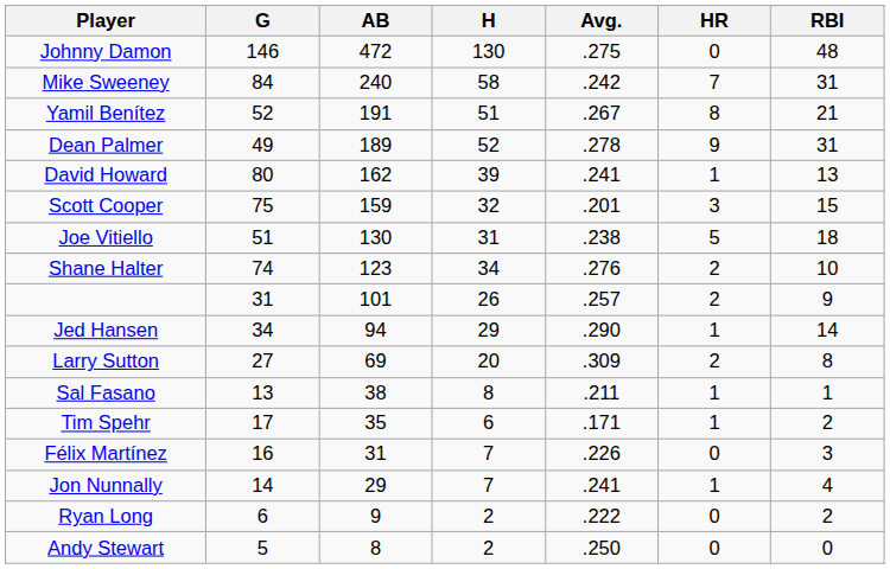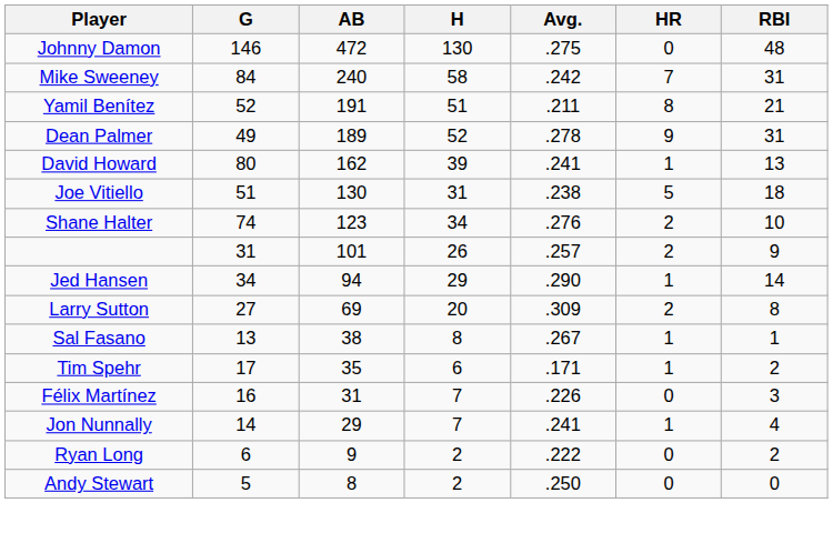 <table class="wikitable sortable">
 <tr>
 <th bgcolor="#DDDDFF" width="16%">Player</th>
 <th bgcolor="#DDDDFF" width="9%">G</th>
 <th bgcolor="#DDDDFF" width="9%">AB</th>
 <th bgcolor="#DDDDFF" width="9%">H</th>
 <th bgcolor="#DDDDFF" width="9%">Avg.</th>
 <th bgcolor="#DDDDFF" width="9%">HR</th>
 <th bgcolor="#DDDDFF" width="9%">RBI</th>
 </tr>
 <tr align="center">
 <td><a href='#'>Johnny Damon</a></td>
 <td>146</td>
 <td>472</td>
 <td>130</td>
 <td>.275</td>
 <td>0</td>
 <td>48</td>
 </tr>
 <tr align=center>
 <td><a href='#'>Mike Sweeney</a></td>
 <td>84</td>
 <td>240</td>
 <td>58</td>
 <td>.242</td>
 <td>7</td>
 <td>31</td>
 </tr>
 <tr align=center>
 <td><a href='#'>Yamil Benítez</a></td>
 <td>52</td>
 <td>191</td>
 <td>51</td>
-<td>.267</td>
+<td>.211</td>
 <td>8</td>
 <td>21</td>
 </tr>
 <tr align=center>
 <td><a href='#'>Dean Palmer</a></td>
 <td>49</td>
 <td>189</td>
 <td>52</td>
 <td>.278</td>
 <td>9</td>
 <td>31</td>
 </tr>
 <tr align=center>
 <td><a href='#'>David Howard</a></td>
 <td>80</td>
 <td>162</td>
 <td>39</td>
 <td>.241</td>
 <td>1</td>
 <td>13</td>
-</tr>
-<tr align=center>
-<td><a href='#'>Scott Cooper</a></td>
-<td>75</td>
-<td>159</td>
-<td>32</td>
-<td>.201</td>
-<td>3</td>
-<td>15</td>
 </tr>
 <tr align=center>
 <td><a href='#'>Joe Vitiello</a></td>
 <td>51</td>
 <td>130</td>
 <td>31</td>
 <td>.238</td>
 <td>5</td>
 <td>18</td>
 </tr>
 <tr align=center>
 <td><a href='#'>Shane Halter</a></td>
 <td>74</td>
 <td>123</td>
 <td>34</td>
 <td>.276</td>
 <td>2</td>
 <td>10</td>
 </tr>
 <tr align=center>
 <td></td>
 <td>31</td>
 <td>101</td>
 <td>26</td>
 <td>.257</td>
 <td>2</td>
 <td>9</td>
 </tr>
 <tr align="center">
 <td><a href='#'>Jed Hansen</a></td>
 <td>34</td>
 <td>94</td>
 <td>29</td>
 <td>.290</td>
 <td>1</td>
 <td>14</td>
 </tr>
 <tr align=center>
 <td><a href='#'>Larry Sutton</a></td>
 <td>27</td>
 <td>69</td>
 <td>20</td>
 <td>.309</td>
 <td>2</td>
 <td>8</td>
 </tr>
 <tr align=center>
 <td><a href='#'>Sal Fasano</a></td>
 <td>13</td>
 <td>38</td>
 <td>8</td>
-<td>.211</td>
+<td>.267</td>
 <td>1</td>
 <td>1</td>
 </tr>
 <tr align=center>
 <td><a href='#'>Tim Spehr</a></td>
 <td>17</td>
 <td>35</td>
 <td>6</td>
 <td>.171</td>
 <td>1</td>
 <td>2</td>
 </tr>
 <tr align=center>
 <td><a href='#'>Félix Martínez</a></td>
 <td>16</td>
 <td>31</td>
 <td>7</td>
 <td>.226</td>
 <td>0</td>
 <td>3</td>
 </tr>
 <tr align=center>
 <td><a href='#'>Jon Nunnally</a></td>
 <td>14</td>
 <td>29</td>
 <td>7</td>
 <td>.241</td>
 <td>1</td>
 <td>4</td>
 </tr>
 <tr align=center>
 <td><a href='#'>Ryan Long</a></td>
 <td>6</td>
 <td>9</td>
 <td>2</td>
 <td>.222</td>
 <td>0</td>
 <td>2</td>
 </tr>
 <tr align=center>
 <td><a href='#'>Andy Stewart</a></td>
 <td>5</td>
 <td>8</td>
 <td>2</td>
 <td>.250</td>
 <td>0</td>
 <td>0</td>
 </tr>
 </table>
